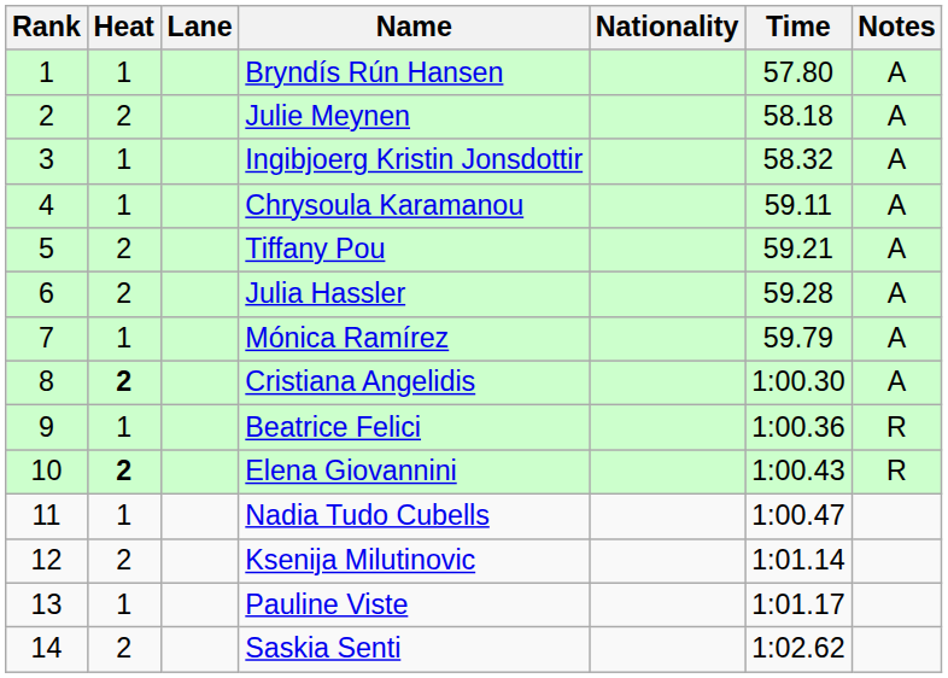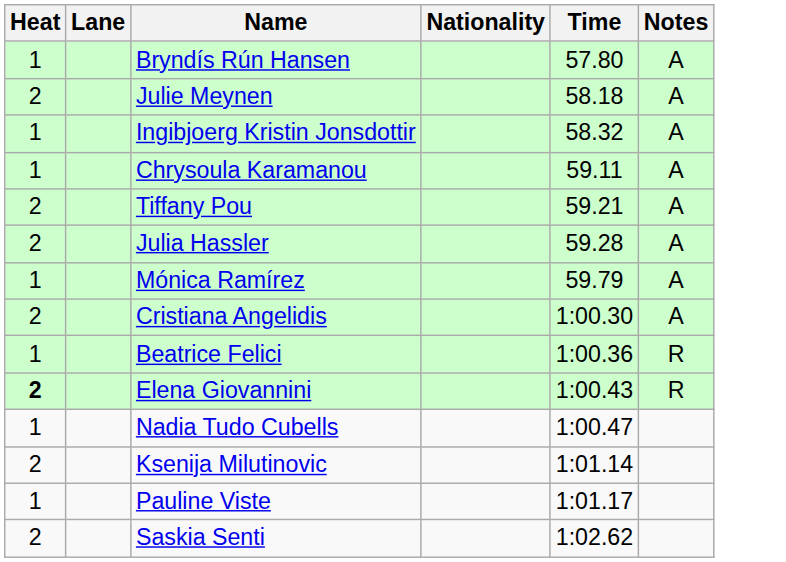 <table class="wikitable sortable" style="text-align:center">
 <tr>
-<th>Rank</th>
 <th>Heat</th>
 <th>Lane</th>
 <th>Name</th>
 <th>Nationality</th>
 <th>Time</th>
 <th>Notes</th>
 </tr>
 <tr bgcolor=ccffcc>
 <td>1</td>
-<td>1</td>
 <td></td>
 <td align=left><a href='#'>Bryndís Rún Hansen</a></td>
 <td align=left></td>
 <td>57.80</td>
 <td>A</td>
 </tr>
 <tr bgcolor=ccffcc>
 <td>2</td>
-<td>2</td>
 <td></td>
 <td align=left><a href='#'>Julie Meynen</a></td>
 <td align=left></td>
 <td>58.18</td>
 <td>A</td>
 </tr>
 <tr bgcolor=ccffcc>
-<td>3</td>
 <td>1</td>
 <td></td>
 <td align=left><a href='#'>Ingibjoerg Kristin Jonsdottir</a></td>
 <td align=left></td>
 <td>58.32</td>
 <td>A</td>
 </tr>
 <tr bgcolor=ccffcc>
-<td>4</td>
 <td>1</td>
 <td></td>
 <td align=left><a href='#'>Chrysoula Karamanou</a></td>
 <td align=left></td>
 <td>59.11</td>
 <td>A</td>
 </tr>
 <tr bgcolor=ccffcc>
-<td>5</td>
 <td>2</td>
 <td></td>
 <td align=left><a href='#'>Tiffany Pou</a></td>
 <td align=left></td>
 <td>59.21</td>
 <td>A</td>
 </tr>
 <tr bgcolor=ccffcc>
-<td>6</td>
 <td>2</td>
 <td></td>
 <td align=left><a href='#'>Julia Hassler</a></td>
 <td align=left></td>
 <td>59.28</td>
 <td>A</td>
 </tr>
 <tr bgcolor=ccffcc>
-<td>7</td>
 <td>1</td>
 <td></td>
 <td align=left><a href='#'>Mónica Ramírez</a></td>
 <td align=left></td>
 <td>59.79</td>
 <td>A</td>
 </tr>
 <tr bgcolor=ccffcc>
-<td>8</td>
-<td><strong>2</strong></td>
+<td>2</td>
 <td></td>
 <td align=left><a href='#'>Cristiana Angelidis</a></td>
 <td align=left></td>
 <td>1:00.30</td>
 <td>A</td>
 </tr>
 <tr bgcolor=ccffcc>
-<td>9</td>
 <td>1</td>
 <td></td>
 <td align=left><a href='#'>Beatrice Felici</a></td>
 <td align=left></td>
 <td>1:00.36</td>
 <td>R</td>
 </tr>
 <tr bgcolor=ccffcc>
-<td>10</td>
 <td><strong>2</strong></td>
 <td></td>
 <td align=left><a href='#'>Elena Giovannini</a></td>
 <td align=left></td>
 <td>1:00.43</td>
 <td>R</td>
 </tr>
 <tr>
-<td>11</td>
 <td>1</td>
 <td></td>
 <td align=left><a href='#'>Nadia Tudo Cubells</a></td>
 <td align=left></td>
 <td>1:00.47</td>
 <td></td>
 </tr>
 <tr>
-<td>12</td>
 <td>2</td>
 <td></td>
 <td align=left><a href='#'>Ksenija Milutinovic</a></td>
 <td align=left></td>
 <td>1:01.14</td>
 <td></td>
 </tr>
 <tr>
-<td>13</td>
 <td>1</td>
 <td></td>
 <td align=left><a href='#'>Pauline Viste</a></td>
 <td align=left></td>
 <td>1:01.17</td>
 <td></td>
 </tr>
 <tr>
-<td>14</td>
 <td>2</td>
 <td></td>
 <td align=left><a href='#'>Saskia Senti</a></td>
 <td align=left></td>
 <td>1:02.62</td>
 <td></td>
 </tr>
 </table>
